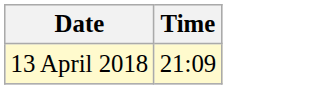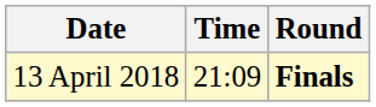 <table class="wikitable">
 <tr>
 <th>Date</th>
 <th>Time</th>
+<th>Round</th>
 </tr>
 <tr style=background:lemonchiffon>
 <td>13 April 2018</td>
 <td>21:09</td>
+<td><strong>Finals</strong></td>
 </tr>
 </table>
